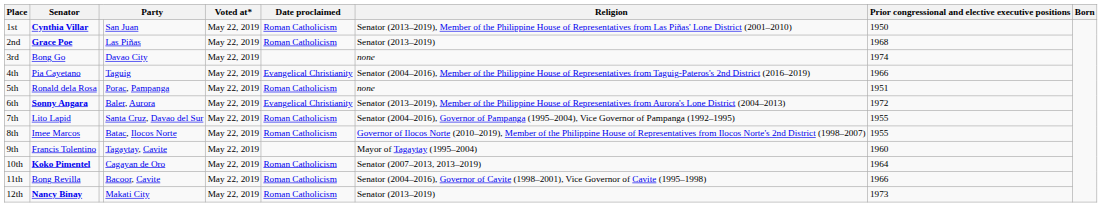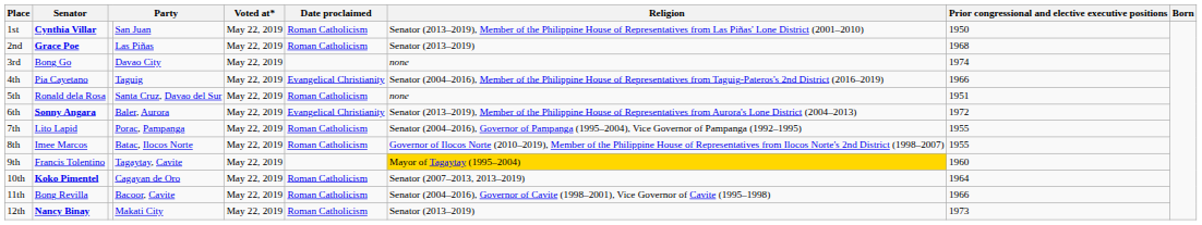 <table class="wikitable sortable" style="text-align:left; font-size:90%">
 <tr valign=bottom>
 <th>Place</th>
 <th>Senator</th>
 <th colspan=2>Party</th>
 <th>Voted at*</th>
 <th>Date proclaimed</th>
 <th>Religion</th>
 <th>Prior congressional and elective executive positions</th>
 <th>Born</th>
 </tr>
 <tr>
 <td>1st</td>
 <td><strong><a href='#'>Cynthia Villar</a></strong></td>
 <td></td>
 <td><a href='#'>San Juan</a></td>
 <td>May 22, 2019</td>
 <td><a href='#'>Roman Catholicism</a></td>
 <td>Senator (2013–2019), <a href='#'>Member of the Philippine House of Representatives from Las Piñas' Lone District</a> (2001–2010)</td>
 <td>1950</td>
 </tr>
 <tr>
 <td>2nd</td>
 <td><strong><a href='#'>Grace Poe</a></strong></td>
 <td></td>
 <td><a href='#'>Las Piñas</a></td>
 <td>May 22, 2019</td>
 <td><a href='#'>Roman Catholicism</a></td>
 <td>Senator (2013–2019)</td>
 <td>1968</td>
 </tr>
 <tr>
 <td>3rd</td>
 <td><a href='#'>Bong Go</a></td>
 <td></td>
 <td><a href='#'>Davao City</a></td>
 <td>May 22, 2019</td>
 <td></td>
 <td><em>none</em></td>
 <td>1974</td>
 </tr>
 <tr>
 <td>4th</td>
 <td><a href='#'>Pia Cayetano</a></td>
 <td></td>
 <td><a href='#'>Taguig</a></td>
 <td>May 22, 2019</td>
 <td><a href='#'>Evangelical Christianity</a></td>
 <td>Senator (2004–2016), <a href='#'>Member of the Philippine House of Representatives from Taguig-Pateros's 2nd District</a> (2016–2019)</td>
 <td>1966</td>
 </tr>
 <tr>
 <td>5th</td>
 <td><a href='#'>Ronald dela Rosa</a></td>
 <td></td>
-<td><a href='#'>Porac</a>, <a href='#'>Pampanga</a></td>
+<td><a href='#'>Santa Cruz</a>, <a href='#'>Davao del Sur</a></td>
 <td>May 22, 2019</td>
 <td><a href='#'>Roman Catholicism</a></td>
 <td><em>none</em></td>
 <td>1951</td>
 </tr>
 <tr>
 <td>6th</td>
 <td><strong><a href='#'>Sonny Angara</a></strong></td>
 <td></td>
 <td><a href='#'>Baler</a>, <a href='#'>Aurora</a></td>
 <td>May 22, 2019</td>
 <td><a href='#'>Evangelical Christianity</a></td>
 <td>Senator (2013–2019), <a href='#'>Member of the Philippine House of Representatives from Aurora's Lone District</a> (2004–2013)</td>
 <td>1972</td>
 </tr>
 <tr>
 <td>7th</td>
 <td><a href='#'>Lito Lapid</a></td>
 <td></td>
-<td><a href='#'>Santa Cruz</a>, <a href='#'>Davao del Sur</a></td>
+<td><a href='#'>Porac</a>, <a href='#'>Pampanga</a></td>
 <td>May 22, 2019</td>
 <td><a href='#'>Roman Catholicism</a></td>
 <td>Senator (2004–2016), <a href='#'>Governor of Pampanga</a> (1995–2004), Vice Governor of Pampanga (1992–1995)</td>
 <td>1955</td>
 </tr>
 <tr>
 <td>8th</td>
 <td><a href='#'>Imee Marcos</a></td>
 <td></td>
 <td><a href='#'>Batac</a>, <a href='#'>Ilocos Norte</a></td>
 <td>May 22, 2019</td>
 <td><a href='#'>Roman Catholicism</a></td>
 <td><a href='#'>Governor of Ilocos Norte</a> (2010–2019), <a href='#'>Member of the Philippine House of Representatives from Ilocos Norte's 2nd District</a> (1998–2007)</td>
 <td>1955</td>
 </tr>
 <tr>
 <td>9th</td>
 <td><a href='#'>Francis Tolentino</a></td>
 <td></td>
 <td><a href='#'>Tagaytay</a>, <a href='#'>Cavite</a></td>
 <td>May 22, 2019</td>
 <td></td>
-<td>Mayor of <a href='#'>Tagaytay</a> (1995–2004)</td>
+<td style="background: gold;">Mayor of <a href='#'>Tagaytay</a> (1995–2004)</td>
 <td>1960</td>
 </tr>
 <tr>
 <td>10th</td>
 <td><strong><a href='#'>Koko Pimentel</a></strong></td>
 <td></td>
 <td><a href='#'>Cagayan de Oro</a></td>
 <td>May 22, 2019</td>
 <td><a href='#'>Roman Catholicism</a></td>
 <td>Senator (2007–2013, 2013–2019)</td>
 <td>1964</td>
 </tr>
 <tr>
 <td>11th</td>
 <td><a href='#'>Bong Revilla</a></td>
 <td></td>
 <td><a href='#'>Bacoor</a>, <a href='#'>Cavite</a></td>
 <td>May 22, 2019</td>
 <td><a href='#'>Roman Catholicism</a></td>
 <td>Senator (2004–2016), <a href='#'>Governor of Cavite</a> (1998–2001), Vice Governor of <a href='#'>Cavite</a> (1995–1998)</td>
 <td>1966</td>
 </tr>
 <tr>
 <td>12th</td>
 <td><strong><a href='#'>Nancy Binay</a></strong></td>
 <td></td>
 <td><a href='#'>Makati City</a></td>
 <td>May 22, 2019</td>
 <td><a href='#'>Roman Catholicism</a></td>
 <td>Senator (2013–2019)</td>
 <td>1973</td>
 </tr>
 </table>
